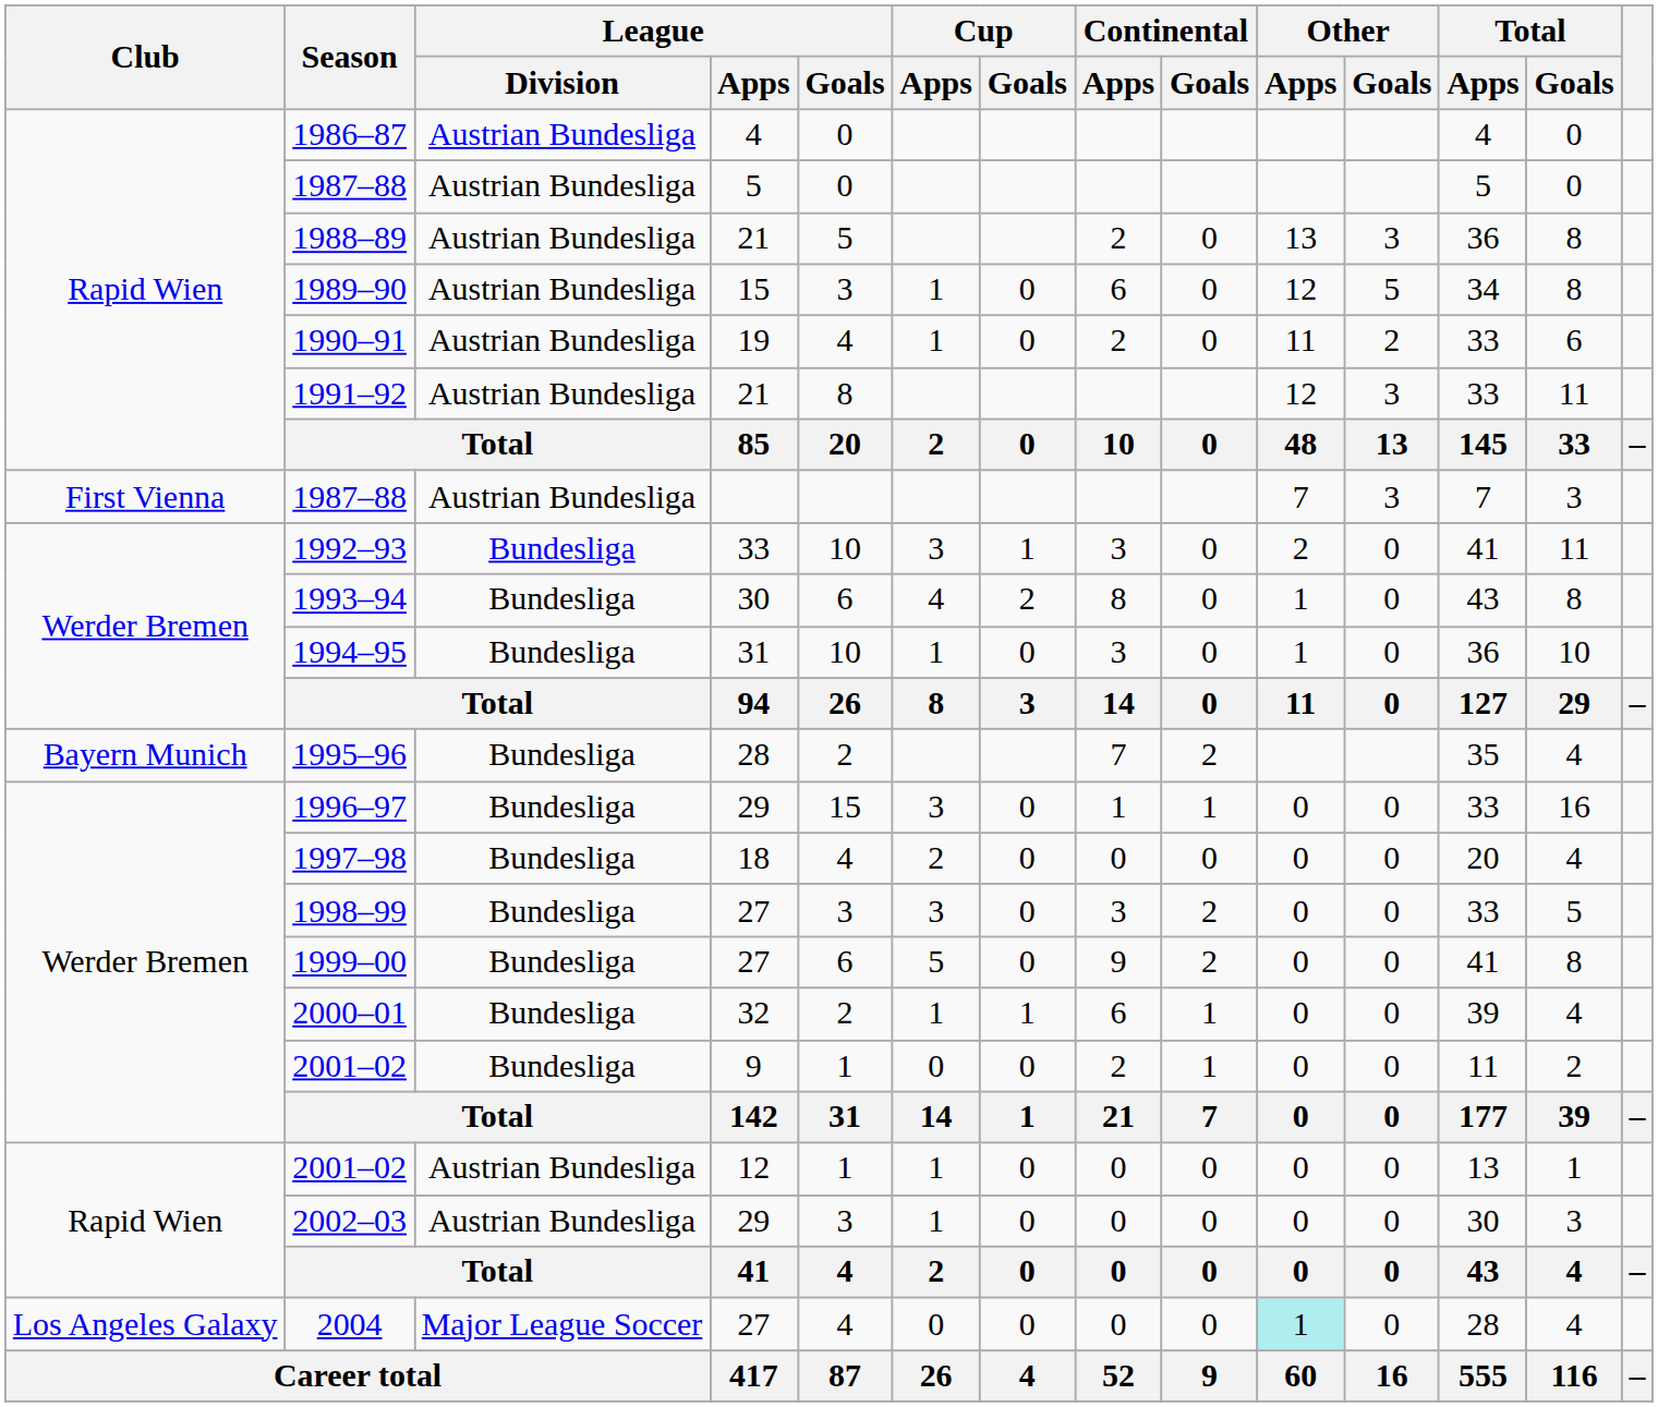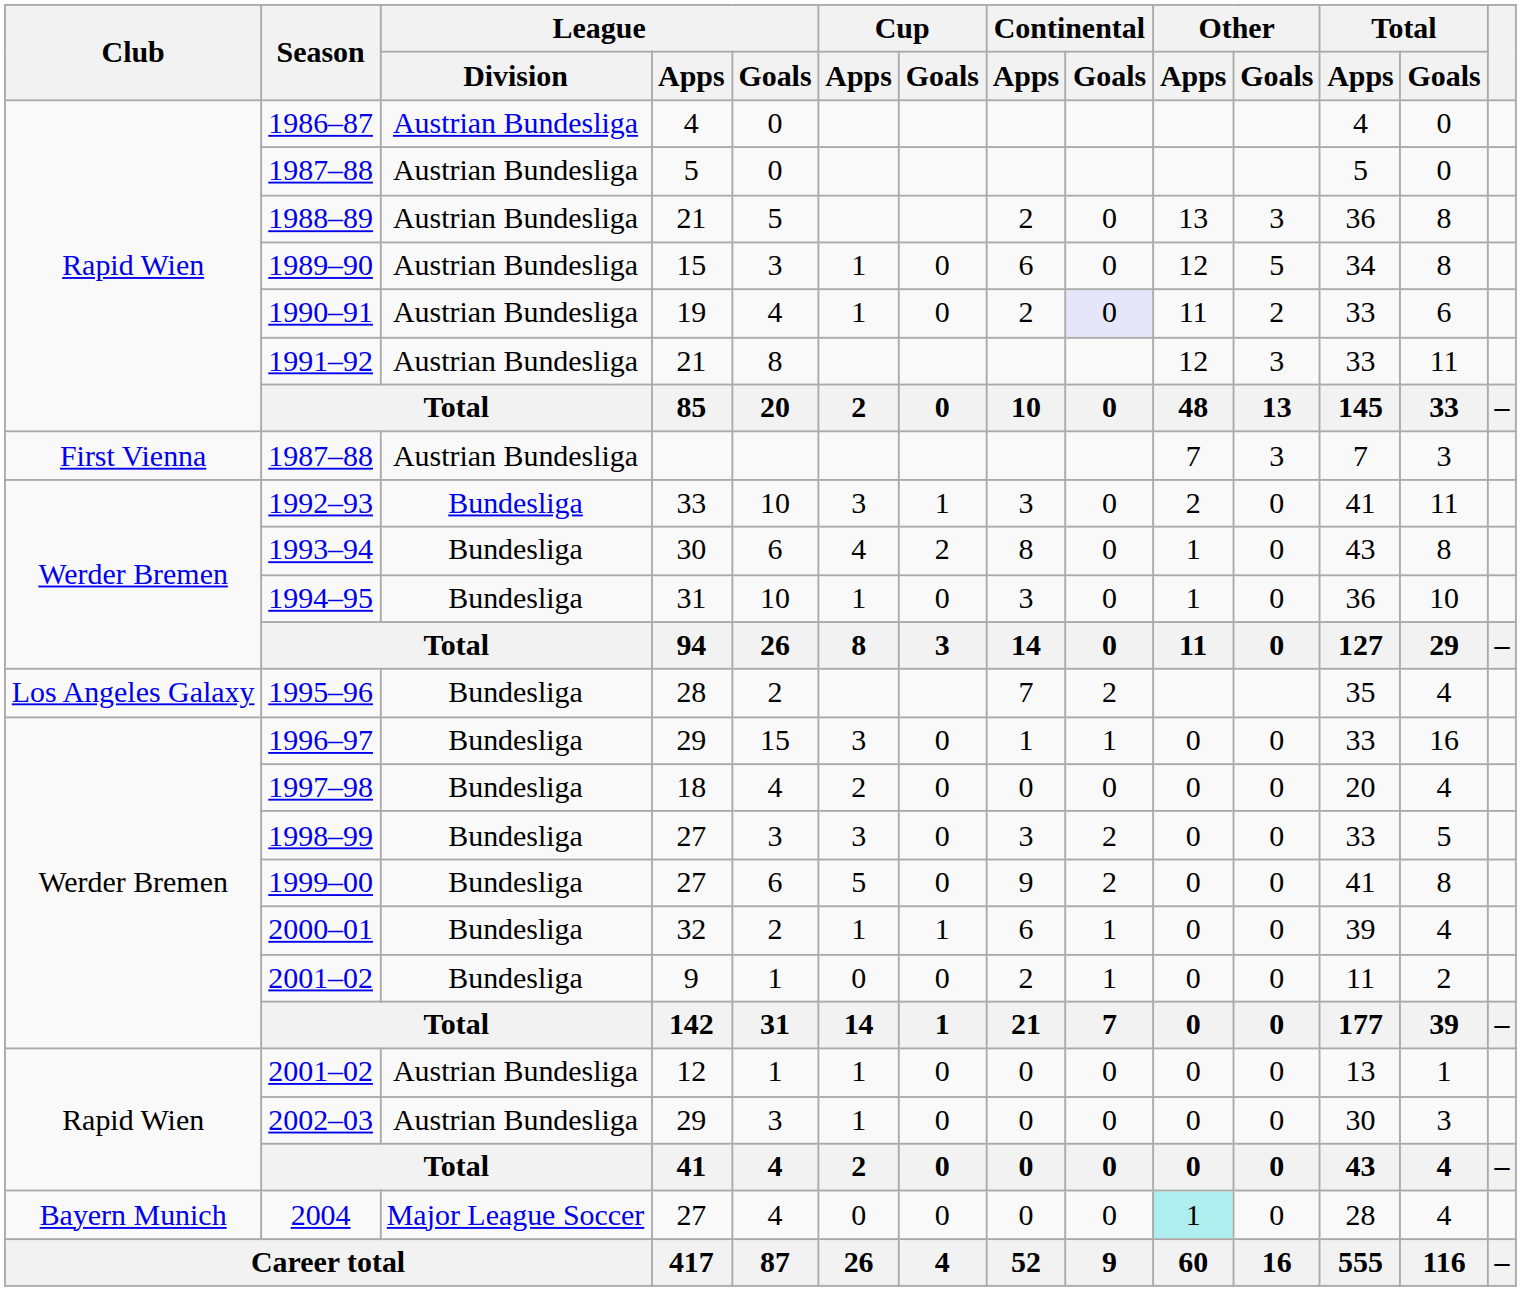 <table class="wikitable" style="text-align:center">
 <tr>
 <th rowspan="2">Club</th>
 <th rowspan="2">Season</th>
 <th colspan="3">League</th>
 <th colspan="2">Cup</th>
 <th colspan="2">Continental</th>
 <th colspan="2">Other</th>
 <th colspan="2">Total</th>
 <th rowspan="2"></th>
 </tr>
 <tr>
 <th>Division</th>
 <th>Apps</th>
 <th>Goals</th>
 <th>Apps</th>
 <th>Goals</th>
 <th>Apps</th>
 <th>Goals</th>
 <th>Apps</th>
 <th>Goals</th>
 <th>Apps</th>
 <th>Goals</th>
 </tr>
 <tr>
 <td rowspan="7"><a href='#'>Rapid Wien</a></td>
 <td><a href='#'>1986–87</a></td>
 <td><a href='#'>Austrian Bundesliga</a></td>
 <td>4</td>
 <td>0</td>
 <td></td>
 <td></td>
 <td></td>
 <td></td>
 <td></td>
 <td></td>
 <td>4</td>
 <td>0</td>
 <td></td>
 </tr>
 <tr>
 <td><a href='#'>1987–88</a></td>
 <td>Austrian Bundesliga</td>
 <td>5</td>
 <td>0</td>
 <td></td>
 <td></td>
 <td></td>
 <td></td>
 <td></td>
 <td></td>
 <td>5</td>
 <td>0</td>
 <td></td>
 </tr>
 <tr>
 <td><a href='#'>1988–89</a></td>
 <td>Austrian Bundesliga</td>
 <td>21</td>
 <td>5</td>
 <td></td>
 <td></td>
 <td>2</td>
 <td>0</td>
 <td>13</td>
 <td>3</td>
 <td>36</td>
 <td>8</td>
 <td></td>
 </tr>
 <tr>
 <td><a href='#'>1989–90</a></td>
 <td>Austrian Bundesliga</td>
 <td>15</td>
 <td>3</td>
 <td>1</td>
 <td>0</td>
 <td>6</td>
 <td>0</td>
 <td>12</td>
 <td>5</td>
 <td>34</td>
 <td>8</td>
 <td></td>
 </tr>
 <tr>
 <td><a href='#'>1990–91</a></td>
 <td>Austrian Bundesliga</td>
 <td>19</td>
 <td>4</td>
 <td>1</td>
 <td>0</td>
 <td>2</td>
-<td>0</td>
+<td style="background: lavender;">0</td>
 <td>11</td>
 <td>2</td>
 <td>33</td>
 <td>6</td>
 <td></td>
 </tr>
 <tr>
 <td><a href='#'>1991–92</a></td>
 <td>Austrian Bundesliga</td>
 <td>21</td>
 <td>8</td>
 <td></td>
 <td></td>
 <td></td>
 <td></td>
 <td>12</td>
 <td>3</td>
 <td>33</td>
 <td>11</td>
 <td></td>
 </tr>
 <tr>
 <th colspan="2">Total</th>
 <th>85</th>
 <th>20</th>
 <th>2</th>
 <th>0</th>
 <th>10</th>
 <th>0</th>
 <th>48</th>
 <th>13</th>
 <th>145</th>
 <th>33</th>
 <th>–</th>
 </tr>
 <tr>
 <td><a href='#'>First Vienna</a></td>
 <td><a href='#'>1987–88</a></td>
 <td>Austrian Bundesliga</td>
 <td></td>
 <td></td>
 <td></td>
 <td></td>
 <td></td>
 <td></td>
 <td>7</td>
 <td>3</td>
 <td>7</td>
 <td>3</td>
 <td></td>
 </tr>
 <tr>
 <td rowspan="4"><a href='#'>Werder Bremen</a></td>
 <td><a href='#'>1992–93</a></td>
 <td><a href='#'>Bundesliga</a></td>
 <td>33</td>
 <td>10</td>
 <td>3</td>
 <td>1</td>
 <td>3</td>
 <td>0</td>
 <td>2</td>
 <td>0</td>
 <td>41</td>
 <td>11</td>
 <td></td>
 </tr>
 <tr>
 <td><a href='#'>1993–94</a></td>
 <td>Bundesliga</td>
 <td>30</td>
 <td>6</td>
 <td>4</td>
 <td>2</td>
 <td>8</td>
 <td>0</td>
 <td>1</td>
 <td>0</td>
 <td>43</td>
 <td>8</td>
 <td></td>
 </tr>
 <tr>
 <td><a href='#'>1994–95</a></td>
 <td>Bundesliga</td>
 <td>31</td>
 <td>10</td>
 <td>1</td>
 <td>0</td>
 <td>3</td>
 <td>0</td>
 <td>1</td>
 <td>0</td>
 <td>36</td>
 <td>10</td>
 <td></td>
 </tr>
 <tr>
 <th colspan="2">Total</th>
 <th>94</th>
 <th>26</th>
 <th>8</th>
 <th>3</th>
 <th>14</th>
 <th>0</th>
 <th>11</th>
 <th>0</th>
 <th>127</th>
 <th>29</th>
 <th>–</th>
 </tr>
 <tr>
-<td><a href='#'>Bayern Munich</a></td>
+<td><a href='#'>Los Angeles Galaxy</a></td>
 <td><a href='#'>1995–96</a></td>
 <td>Bundesliga</td>
 <td>28</td>
 <td>2</td>
 <td></td>
 <td></td>
 <td>7</td>
 <td>2</td>
 <td></td>
 <td></td>
 <td>35</td>
 <td>4</td>
 <td></td>
 </tr>
 <tr>
 <td rowspan="7">Werder Bremen</td>
 <td><a href='#'>1996–97</a></td>
 <td>Bundesliga</td>
 <td>29</td>
 <td>15</td>
 <td>3</td>
 <td>0</td>
 <td>1</td>
 <td>1</td>
 <td>0</td>
 <td>0</td>
 <td>33</td>
 <td>16</td>
 <td></td>
 </tr>
 <tr>
 <td><a href='#'>1997–98</a></td>
 <td>Bundesliga</td>
 <td>18</td>
 <td>4</td>
 <td>2</td>
 <td>0</td>
 <td>0</td>
 <td>0</td>
 <td>0</td>
 <td>0</td>
 <td>20</td>
 <td>4</td>
 <td></td>
 </tr>
 <tr>
 <td><a href='#'>1998–99</a></td>
 <td>Bundesliga</td>
 <td>27</td>
 <td>3</td>
 <td>3</td>
 <td>0</td>
 <td>3</td>
 <td>2</td>
 <td>0</td>
 <td>0</td>
 <td>33</td>
 <td>5</td>
 <td></td>
 </tr>
 <tr>
 <td><a href='#'>1999–00</a></td>
 <td>Bundesliga</td>
 <td>27</td>
 <td>6</td>
 <td>5</td>
 <td>0</td>
 <td>9</td>
 <td>2</td>
 <td>0</td>
 <td>0</td>
 <td>41</td>
 <td>8</td>
 <td></td>
 </tr>
 <tr>
 <td><a href='#'>2000–01</a></td>
 <td>Bundesliga</td>
 <td>32</td>
 <td>2</td>
 <td>1</td>
 <td>1</td>
 <td>6</td>
 <td>1</td>
 <td>0</td>
 <td>0</td>
 <td>39</td>
 <td>4</td>
 <td></td>
 </tr>
 <tr>
 <td><a href='#'>2001–02</a></td>
 <td>Bundesliga</td>
 <td>9</td>
 <td>1</td>
 <td>0</td>
 <td>0</td>
 <td>2</td>
 <td>1</td>
 <td>0</td>
 <td>0</td>
 <td>11</td>
 <td>2</td>
 <td></td>
 </tr>
 <tr>
 <th colspan="2">Total</th>
 <th>142</th>
 <th>31</th>
 <th>14</th>
 <th>1</th>
 <th>21</th>
 <th>7</th>
 <th>0</th>
 <th>0</th>
 <th>177</th>
 <th>39</th>
 <th>–</th>
 </tr>
 <tr>
 <td rowspan="3">Rapid Wien</td>
 <td><a href='#'>2001–02</a></td>
 <td>Austrian Bundesliga</td>
 <td>12</td>
 <td>1</td>
 <td>1</td>
 <td>0</td>
 <td>0</td>
 <td>0</td>
 <td>0</td>
 <td>0</td>
 <td>13</td>
 <td>1</td>
 <td></td>
 </tr>
 <tr>
 <td><a href='#'>2002–03</a></td>
 <td>Austrian Bundesliga</td>
 <td>29</td>
 <td>3</td>
 <td>1</td>
 <td>0</td>
 <td>0</td>
 <td>0</td>
 <td>0</td>
 <td>0</td>
 <td>30</td>
 <td>3</td>
 <td></td>
 </tr>
 <tr>
 <th colspan="2">Total</th>
 <th>41</th>
 <th>4</th>
 <th>2</th>
 <th>0</th>
 <th>0</th>
 <th>0</th>
 <th>0</th>
 <th>0</th>
 <th>43</th>
 <th>4</th>
 <th>–</th>
 </tr>
 <tr>
-<td><a href='#'>Los Angeles Galaxy</a></td>
+<td><a href='#'>Bayern Munich</a></td>
 <td><a href='#'>2004</a></td>
 <td><a href='#'>Major League Soccer</a></td>
 <td>27</td>
 <td>4</td>
 <td>0</td>
 <td>0</td>
 <td>0</td>
 <td>0</td>
 <td style="background: paleturquoise;">1</td>
 <td>0</td>
 <td>28</td>
 <td>4</td>
 <td></td>
 </tr>
 <tr>
 <th colspan="3">Career total</th>
 <th>417</th>
 <th>87</th>
 <th>26</th>
 <th>4</th>
 <th>52</th>
 <th>9</th>
 <th>60</th>
 <th>16</th>
 <th>555</th>
 <th>116</th>
 <th>–</th>
 </tr>
 </table>
